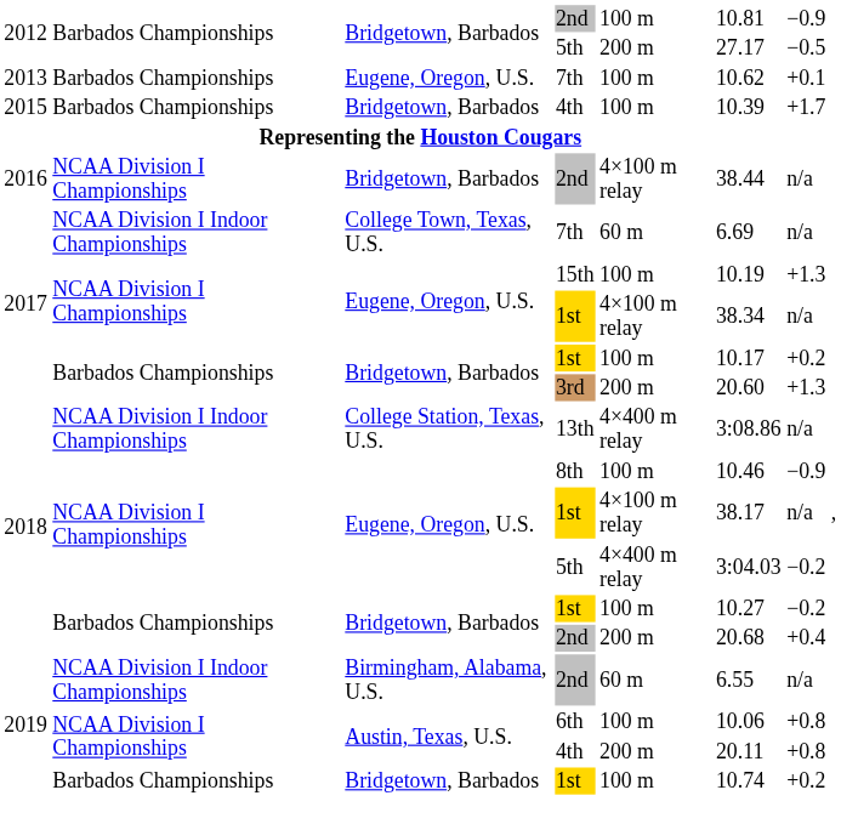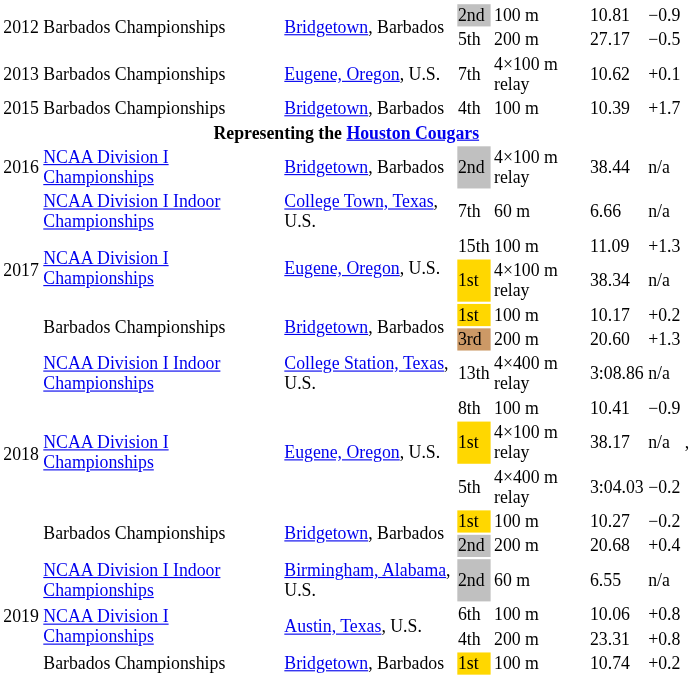 <table>
 <tr>
 <td rowspan=2>2012</td>
 <td rowspan=2>Barbados Championships</td>
 <td rowspan=2><a href='#'>Bridgetown</a>, Barbados</td>
 <td bgcolor=silver>2nd</td>
 <td>100 m</td>
 <td>10.81</td>
 <td>−0.9</td>
 <td></td>
 </tr>
 <tr>
 <td>5th</td>
 <td>200 m</td>
 <td>27.17</td>
 <td>−0.5</td>
 <td></td>
 </tr>
 <tr>
 <td>2013</td>
 <td>Barbados Championships</td>
 <td><a href='#'>Eugene, Oregon</a>, U.S.</td>
 <td>7th</td>
-<td>100 m</td>
+<td>4×100 m relay</td>
 <td>10.62</td>
 <td>+0.1</td>
 <td></td>
 </tr>
 <tr>
 <td>2015</td>
 <td>Barbados Championships</td>
 <td><a href='#'>Bridgetown</a>, Barbados</td>
 <td>4th</td>
 <td>100 m</td>
 <td>10.39</td>
 <td>+1.7</td>
 <td></td>
 </tr>
 <tr>
 <th colspan="8">Representing the <a href='#'>Houston Cougars</a></th>
 </tr>
 <tr>
 <td>2016</td>
 <td><a href='#'>NCAA Division I Championships</a></td>
 <td><a href='#'>Bridgetown</a>, Barbados</td>
 <td bgcolor=silver>2nd</td>
 <td>4×100 m relay</td>
 <td>38.44</td>
 <td>n/a</td>
 <td></td>
 </tr>
 <tr>
 <td rowspan=5>2017</td>
 <td><a href='#'>NCAA Division I Indoor Championships</a></td>
 <td><a href='#'>College Town, Texas</a>, U.S.</td>
 <td>7th</td>
 <td>60 m</td>
-<td>6.69</td>
+<td>6.66</td>
 <td>n/a</td>
 <td></td>
 </tr>
 <tr>
 <td rowspan=2><a href='#'>NCAA Division I Championships</a></td>
 <td rowspan=2><a href='#'>Eugene, Oregon</a>, U.S.</td>
 <td>15th</td>
 <td>100 m</td>
-<td>10.19</td>
+<td>11.09</td>
 <td>+1.3</td>
 <td></td>
 </tr>
 <tr>
 <td bgcolor=gold>1st</td>
 <td>4×100 m relay</td>
 <td>38.34</td>
 <td>n/a</td>
 <td></td>
 </tr>
 <tr>
 <td rowspan=2>Barbados Championships</td>
 <td rowspan=2><a href='#'>Bridgetown</a>, Barbados</td>
 <td bgcolor=gold>1st</td>
 <td>100 m</td>
 <td>10.17</td>
 <td>+0.2</td>
 <td></td>
 </tr>
 <tr>
 <td bgcolor=cc9966>3rd</td>
 <td>200 m</td>
 <td>20.60</td>
 <td>+1.3</td>
 <td></td>
 </tr>
 <tr>
 <td rowspan=6>2018</td>
 <td><a href='#'>NCAA Division I Indoor Championships</a></td>
 <td><a href='#'>College Station, Texas</a>, U.S.</td>
 <td>13th</td>
 <td>4×400 m relay</td>
 <td>3:08.86</td>
 <td>n/a</td>
 <td></td>
 </tr>
 <tr>
 <td rowspan=3><a href='#'>NCAA Division I Championships</a></td>
 <td rowspan=3><a href='#'>Eugene, Oregon</a>, U.S.</td>
 <td>8th</td>
 <td>100 m</td>
-<td>10.46</td>
+<td>10.41</td>
 <td>−0.9</td>
 <td></td>
 </tr>
 <tr>
 <td bgcolor=gold>1st</td>
 <td>4×100 m relay</td>
 <td>38.17</td>
 <td>n/a</td>
 <td>, </td>
 </tr>
 <tr>
 <td>5th</td>
 <td>4×400 m relay</td>
 <td>3:04.03</td>
 <td>−0.2</td>
 <td></td>
 </tr>
 <tr>
 <td rowspan=2>Barbados Championships</td>
 <td rowspan=2><a href='#'>Bridgetown</a>, Barbados</td>
 <td bgcolor=gold>1st</td>
 <td>100 m</td>
 <td>10.27</td>
 <td>−0.2</td>
 <td></td>
 </tr>
 <tr>
 <td bgcolor=silver>2nd</td>
 <td>200 m</td>
 <td>20.68</td>
 <td>+0.4</td>
 <td></td>
 </tr>
 <tr>
 <td rowspan=4>2019</td>
 <td><a href='#'>NCAA Division I Indoor Championships</a></td>
 <td><a href='#'>Birmingham, Alabama</a>, U.S.</td>
 <td bgcolor=silver>2nd</td>
 <td>60 m</td>
 <td>6.55</td>
 <td>n/a</td>
 <td></td>
 </tr>
 <tr>
 <td rowspan=2><a href='#'>NCAA Division I Championships</a></td>
 <td rowspan=2><a href='#'>Austin, Texas</a>, U.S.</td>
 <td>6th</td>
 <td>100 m</td>
 <td>10.06</td>
 <td>+0.8</td>
 <td></td>
 </tr>
 <tr>
 <td>4th</td>
 <td>200 m</td>
-<td>20.11</td>
+<td>23.31</td>
 <td>+0.8</td>
 <td></td>
 </tr>
 <tr>
 <td>Barbados Championships</td>
 <td><a href='#'>Bridgetown</a>, Barbados</td>
 <td bgcolor=gold>1st</td>
 <td>100 m</td>
 <td>10.74</td>
 <td>+0.2</td>
 <td></td>
 </tr>
 </table>
